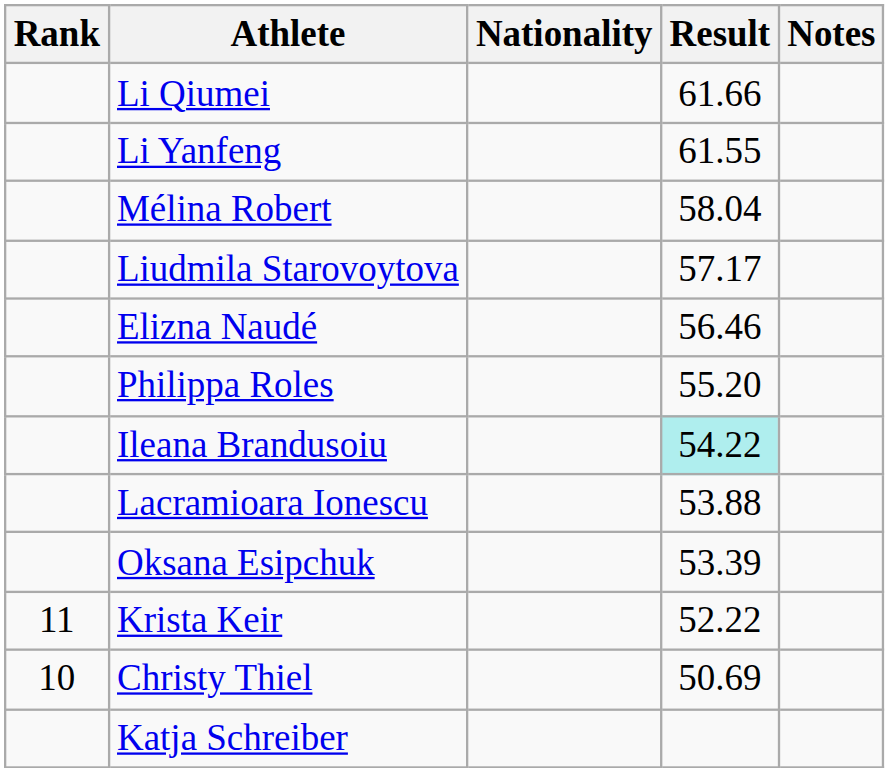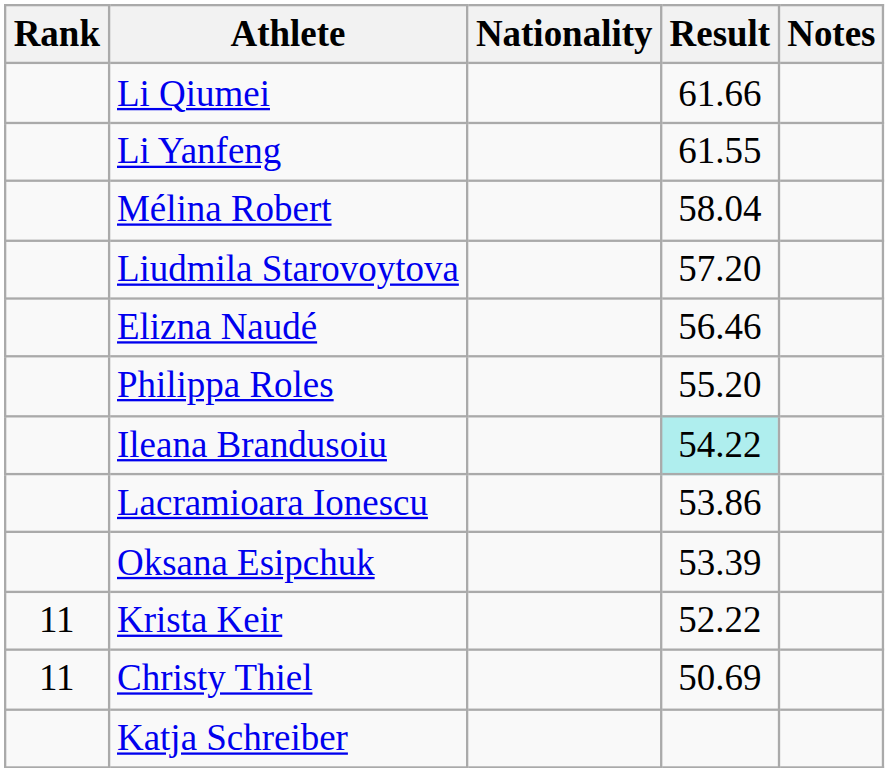 <table class="wikitable sortable" style="text-align:center">
 <tr>
 <th>Rank</th>
 <th>Athlete</th>
 <th>Nationality</th>
 <th>Result</th>
 <th>Notes</th>
 </tr>
 <tr>
 <td></td>
 <td align=left><a href='#'>Li Qiumei</a></td>
 <td align=left></td>
 <td>61.66</td>
 <td></td>
 </tr>
 <tr>
 <td></td>
 <td align=left><a href='#'>Li Yanfeng</a></td>
 <td align=left></td>
 <td>61.55</td>
 <td></td>
 </tr>
 <tr>
 <td></td>
 <td align=left><a href='#'>Mélina Robert</a></td>
 <td align=left></td>
 <td>58.04</td>
 <td></td>
 </tr>
 <tr>
 <td></td>
 <td align=left><a href='#'>Liudmila Starovoytova</a></td>
 <td align=left></td>
-<td>57.17</td>
+<td>57.20</td>
 <td></td>
 </tr>
 <tr>
 <td></td>
 <td align=left><a href='#'>Elizna Naudé</a></td>
 <td align=left></td>
 <td>56.46</td>
 <td></td>
 </tr>
 <tr>
 <td></td>
 <td align=left><a href='#'>Philippa Roles</a></td>
 <td align=left></td>
 <td>55.20</td>
 <td></td>
 </tr>
 <tr>
 <td></td>
 <td align=left><a href='#'>Ileana Brandusoiu</a></td>
 <td align=left></td>
 <td style="background: paleturquoise;">54.22</td>
 <td></td>
 </tr>
 <tr>
 <td></td>
 <td align=left><a href='#'>Lacramioara Ionescu</a></td>
 <td align=left></td>
-<td>53.88</td>
+<td>53.86</td>
 <td></td>
 </tr>
 <tr>
 <td></td>
 <td align=left><a href='#'>Oksana Esipchuk</a></td>
 <td align=left></td>
 <td>53.39</td>
 <td></td>
 </tr>
 <tr>
 <td>11</td>
 <td align=left><a href='#'>Krista Keir</a></td>
 <td align=left></td>
 <td>52.22</td>
 <td></td>
 </tr>
 <tr>
-<td>10</td>
+<td>11</td>
 <td align=left><a href='#'>Christy Thiel</a></td>
 <td align=left></td>
 <td>50.69</td>
 <td></td>
 </tr>
 <tr>
 <td></td>
 <td align=left><a href='#'>Katja Schreiber</a></td>
 <td align=left></td>
 <td></td>
 <td></td>
 </tr>
 </table>
